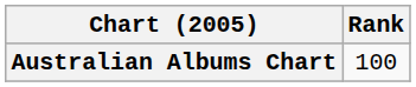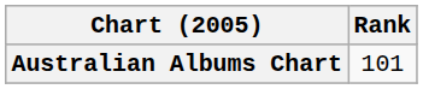 <table class="wikitable sortable plainrowheaders" style="text-align:center">
 <tr>
 <th scope="col">Chart (2005)</th>
 <th scope="col">Rank</th>
 </tr>
 <tr>
 <th scope="row">Australian Albums Chart</th>
-<td>100</td>
+<td>101</td>
 </tr>
 </table>
